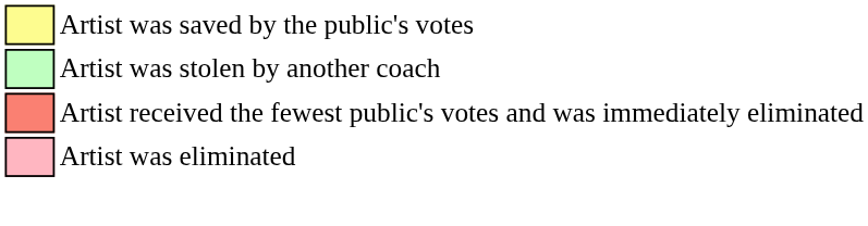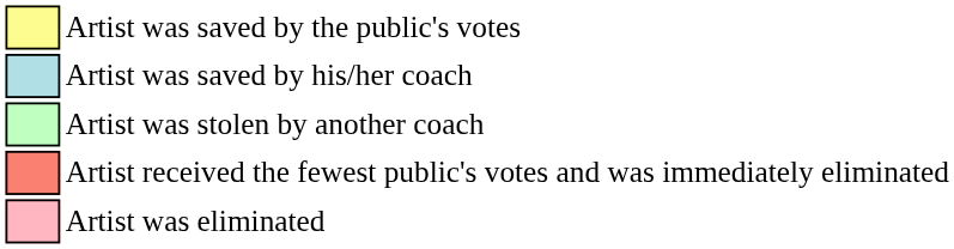 <table class="toccolours" style="font-size: 90%; white-space: nowrap;">
 <tr>
 <td style="background-color:#FDFC8F; border: 1px solid black">      </td>
 <td>Artist was saved by the public's votes</td>
+</tr>
+<tr>
+<td style="background-color:#B0E0E6; border: 1px solid black">      </td>
+<td>Artist was saved by his/her coach</td>
 </tr>
 <tr>
 <td style="background-color:#BFFFC0; border: 1px solid black">      </td>
 <td>Artist was stolen by another coach</td>
 </tr>
 <tr>
 <td style="background-color:#FA8072; border: 1px solid black">      </td>
 <td>Artist received the fewest public's votes and was immediately eliminated</td>
 </tr>
 <tr>
 <td style="background-color:#FFB6C1; border: 1px solid black">      </td>
 <td>Artist was eliminated</td>
 </tr>
 <tr>
 </tr>
 </table>
